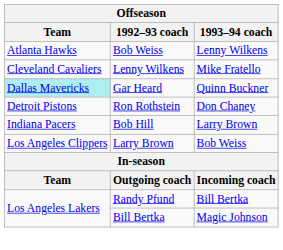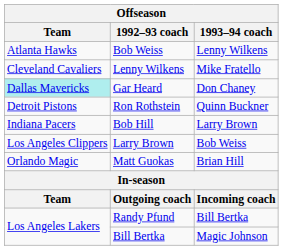 <table class="wikitable">
 <tr>
 <th colspan="3">Offseason</th>
 </tr>
 <tr>
 <th>Team</th>
 <th>1992–93 coach</th>
 <th>1993–94 coach</th>
 </tr>
 <tr>
 <td><a href='#'>Atlanta Hawks</a></td>
 <td><a href='#'>Bob Weiss</a></td>
 <td><a href='#'>Lenny Wilkens</a></td>
 </tr>
 <tr>
 <td><a href='#'>Cleveland Cavaliers</a></td>
 <td><a href='#'>Lenny Wilkens</a></td>
 <td><a href='#'>Mike Fratello</a></td>
 </tr>
 <tr>
 <td style="background: paleturquoise;"><a href='#'>Dallas Mavericks</a></td>
 <td><a href='#'>Gar Heard</a></td>
-<td><a href='#'>Quinn Buckner</a></td>
+<td><a href='#'>Don Chaney</a></td>
 </tr>
 <tr>
 <td><a href='#'>Detroit Pistons</a></td>
 <td><a href='#'>Ron Rothstein</a></td>
-<td><a href='#'>Don Chaney</a></td>
+<td><a href='#'>Quinn Buckner</a></td>
 </tr>
 <tr>
 <td><a href='#'>Indiana Pacers</a></td>
 <td><a href='#'>Bob Hill</a></td>
 <td><a href='#'>Larry Brown</a></td>
 </tr>
 <tr>
 <td><a href='#'>Los Angeles Clippers</a></td>
 <td><a href='#'>Larry Brown</a></td>
 <td><a href='#'>Bob Weiss</a></td>
+</tr>
+<tr>
+<td><a href='#'>Orlando Magic</a></td>
+<td><a href='#'>Matt Guokas</a></td>
+<td><a href='#'>Brian Hill</a></td>
 </tr>
 <tr>
 <th colspan="3">In-season</th>
 </tr>
 <tr>
 <th>Team</th>
 <th>Outgoing coach</th>
 <th>Incoming coach</th>
 </tr>
 <tr>
 <td rowspan="2"><a href='#'>Los Angeles Lakers</a></td>
 <td><a href='#'>Randy Pfund</a></td>
 <td><a href='#'>Bill Bertka</a></td>
 </tr>
 <tr>
 <td><a href='#'>Bill Bertka</a></td>
 <td><a href='#'>Magic Johnson</a></td>
 </tr>
 </table>
